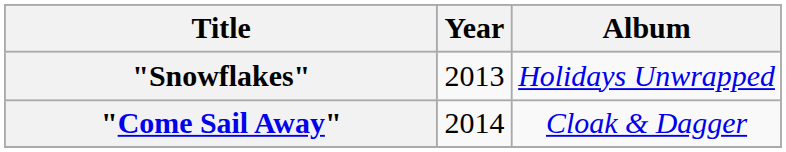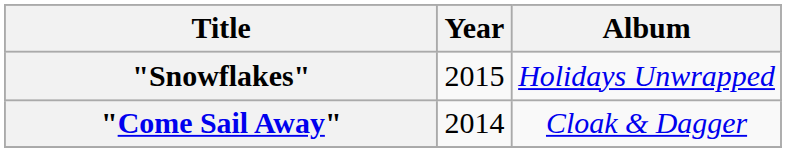 <table class="wikitable plainrowheaders" style="text-align:center;">
 <tr>
 <th scope="col" style="width:14em;">Title</th>
 <th scope="col">Year</th>
 <th scope="col">Album</th>
 </tr>
 <tr>
 <th scope="row">"Snowflakes"</th>
-<td>2013</td>
+<td>2015</td>
 <td><em><a href='#'>Holidays Unwrapped</a></em></td>
 </tr>
 <tr>
 <th scope="row">"<a href='#'>Come Sail Away</a>"</th>
 <td>2014</td>
 <td><em><a href='#'>Cloak & Dagger</a></em></td>
 </tr>
 <tr>
 </tr>
 </table>
